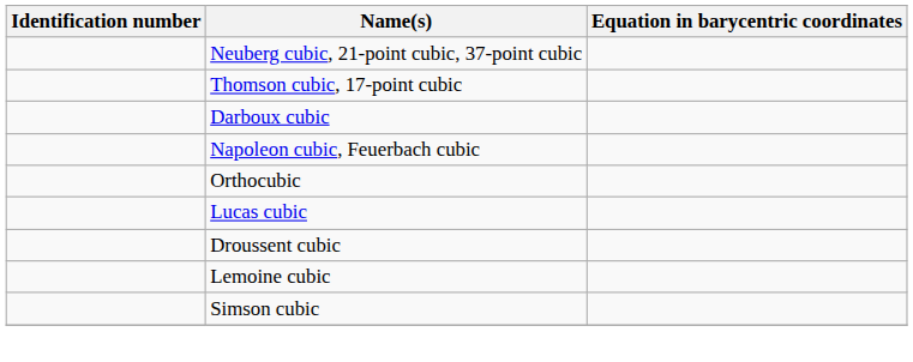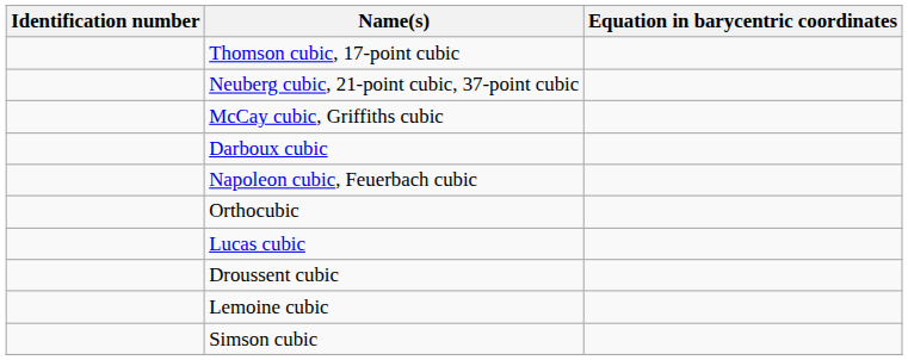 <table class="wikitable" style="margin:1em auto">
 <tr>
 <th>Identification number</th>
 <th>Name(s)</th>
 <th>Equation in barycentric coordinates</th>
 </tr>
 <tr>
 <td></td>
+<td><a href='#'>Thomson cubic</a>, 17-point cubic</td>
+<td></td>
+</tr>
+<tr>
+<td></td>
 <td><a href='#'>Neuberg cubic</a>, 21-point cubic, 37-point cubic</td>
 <td></td>
 </tr>
 <tr>
 <td></td>
-<td><a href='#'>Thomson cubic</a>, 17-point cubic</td>
+<td><a href='#'>McCay cubic</a>, Griffiths cubic</td>
 <td></td>
 </tr>
 <tr>
 <td></td>
 <td><a href='#'>Darboux cubic</a></td>
 <td></td>
 </tr>
 <tr>
 <td></td>
 <td><a href='#'>Napoleon cubic</a>, Feuerbach cubic</td>
 <td></td>
 </tr>
 <tr>
 <td></td>
 <td>Orthocubic</td>
 <td></td>
 </tr>
 <tr>
 <td></td>
 <td><a href='#'>Lucas cubic</a></td>
 <td></td>
 </tr>
 <tr>
 <td></td>
 <td>Droussent cubic</td>
 <td></td>
 </tr>
 <tr>
 <td></td>
 <td>Lemoine cubic</td>
 <td></td>
 </tr>
 <tr>
 <td></td>
 <td>Simson cubic</td>
 <td></td>
 </tr>
 <tr>
 </tr>
 </table>
